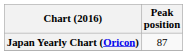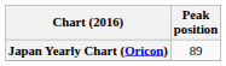 <table class="wikitable plainrowheaders">
 <tr>
 <th>Chart (2016)</th>
 <th>Peak<br>position</th>
 </tr>
 <tr>
 <th scope="row">Japan Yearly Chart (<a href='#'>Oricon</a>)</th>
-<td style="text-align:center;">87</td>
+<td style="text-align:center;">89</td>
 </tr>
 <tr>
 </tr>
 </table>
